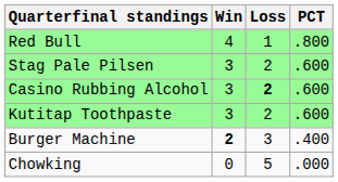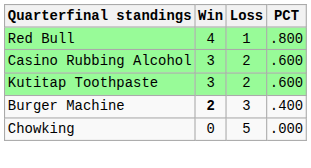 <table class="wikitable">
 <tr>
 <th>Quarterfinal standings</th>
 <th>Win</th>
 <th>Loss</th>
 <th>PCT</th>
 </tr>
 <tr align="center" bgcolor=#98fb98>
 <td align="left">Red Bull</td>
 <td>4</td>
 <td>1</td>
 <td>.800</td>
 </tr>
 <tr align="center" bgcolor=#98fb98>
-<td align="left">Stag Pale Pilsen</td>
+<td align="left">Casino Rubbing Alcohol</td>
 <td>3</td>
 <td>2</td>
-<td>.600</td>
-</tr>
-<tr align="center" bgcolor=#98fb98>
-<td align="left">Casino Rubbing Alcohol</td>
-<td>3</td>
-<td><strong>2</strong></td>
 <td>.600</td>
 </tr>
 <tr align="center" bgcolor=#98fb98>
 <td align="left">Kutitap Toothpaste</td>
 <td>3</td>
 <td>2</td>
 <td>.600</td>
 </tr>
 <tr align="center" bgcolor=>
 <td align="left">Burger Machine</td>
 <td><strong>2</strong></td>
 <td>3</td>
 <td>.400</td>
 </tr>
 <tr align="center" bgcolor=>
 <td align="left">Chowking</td>
 <td>0</td>
 <td>5</td>
 <td>.000</td>
 </tr>
 </table>
